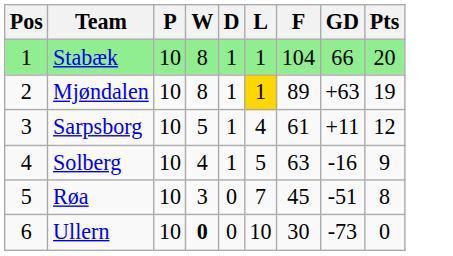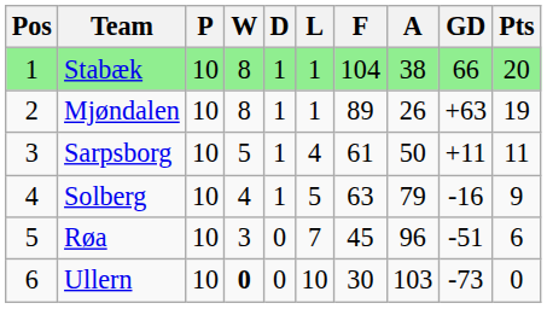 <table class="wikitable sortable" style="text-align: center;">
 <tr>
 <th>Pos</th>
 <th>Team</th>
 <th>P</th>
 <th>W</th>
 <th>D</th>
 <th>L</th>
 <th>F</th>
+<th>A</th>
 <th>GD</th>
 <th>Pts</th>
 </tr>
 <tr style="background:#90EE90;">
 <td>1</td>
 <td align="left"><a href='#'>Stabæk</a></td>
 <td>10</td>
 <td>8</td>
 <td>1</td>
 <td>1</td>
 <td>104</td>
+<td>38</td>
 <td>66</td>
 <td>20</td>
 </tr>
 <tr>
 <td>2</td>
 <td align="left"><a href='#'>Mjøndalen</a></td>
 <td>10</td>
 <td>8</td>
 <td>1</td>
-<td style="background: gold;">1</td>
+<td>1</td>
 <td>89</td>
+<td>26</td>
 <td>+63</td>
 <td>19</td>
 </tr>
 <tr>
 <td>3</td>
 <td align="left"><a href='#'>Sarpsborg</a></td>
 <td>10</td>
 <td>5</td>
 <td>1</td>
 <td>4</td>
 <td>61</td>
+<td>50</td>
 <td>+11</td>
-<td>12</td>
+<td>11</td>
 </tr>
 <tr>
 <td>4</td>
 <td align="left"><a href='#'>Solberg</a></td>
 <td>10</td>
 <td>4</td>
 <td>1</td>
 <td>5</td>
 <td>63</td>
+<td>79</td>
 <td>-16</td>
 <td>9</td>
 </tr>
 <tr>
 <td>5</td>
 <td align="left"><a href='#'>Røa</a></td>
 <td>10</td>
 <td>3</td>
 <td>0</td>
 <td>7</td>
 <td>45</td>
+<td>96</td>
 <td>-51</td>
-<td>8</td>
+<td>6</td>
 </tr>
 <tr>
 <td>6</td>
 <td align="left"><a href='#'>Ullern</a></td>
 <td>10</td>
 <td><strong>0</strong></td>
 <td>0</td>
 <td>10</td>
 <td>30</td>
+<td>103</td>
 <td>-73</td>
 <td>0</td>
 </tr>
 </table>
